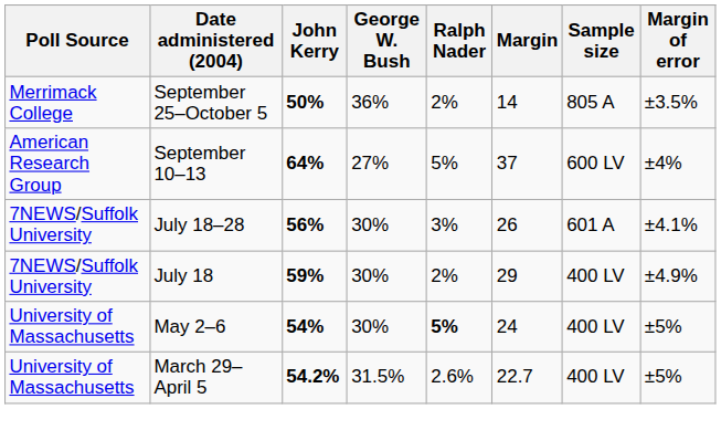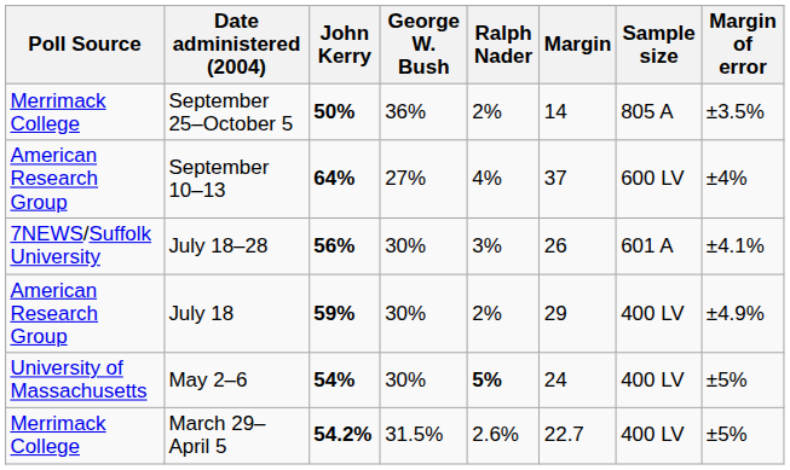 <table class="wikitable">
 <tr>
 <th>Poll Source</th>
 <th>Date administered (2004)</th>
 <th>John Kerry</th>
 <th>George W. Bush</th>
 <th>Ralph Nader</th>
 <th>Margin</th>
 <th>Sample size</th>
 <th>Margin of error</th>
 </tr>
 <tr>
 <td><a href='#'>Merrimack College</a></td>
 <td>September 25–October 5</td>
 <td><strong>50%</strong></td>
 <td>36%</td>
 <td>2%</td>
 <td>14</td>
 <td>805 A</td>
 <td>±3.5%</td>
 </tr>
 <tr>
 <td><a href='#'>American Research Group</a></td>
 <td>September 10–13</td>
 <td><strong>64%</strong></td>
 <td>27%</td>
-<td>5%</td>
+<td>4%</td>
 <td>37</td>
 <td>600 LV</td>
 <td>±4%</td>
 </tr>
 <tr>
 <td><a href='#'>7NEWS</a>/<a href='#'>Suffolk University</a></td>
 <td>July 18–28</td>
 <td><strong>56%</strong></td>
 <td>30%</td>
 <td>3%</td>
 <td>26</td>
 <td>601 A</td>
 <td>±4.1%</td>
 </tr>
 <tr>
-<td><a href='#'>7NEWS</a>/<a href='#'>Suffolk University</a></td>
+<td><a href='#'>American Research Group</a></td>
 <td>July 18</td>
 <td><strong>59%</strong></td>
 <td>30%</td>
 <td>2%</td>
 <td>29</td>
 <td>400 LV</td>
 <td>±4.9%</td>
 </tr>
 <tr>
 <td><a href='#'>University of Massachusetts</a></td>
 <td>May 2–6</td>
 <td><strong>54%</strong></td>
 <td>30%</td>
 <td><strong>5%</strong></td>
 <td>24</td>
 <td>400 LV</td>
 <td>±5%</td>
 </tr>
 <tr>
-<td><a href='#'>University of Massachusetts</a></td>
+<td><a href='#'>Merrimack College</a></td>
 <td>March 29–April 5</td>
 <td><strong>54.2%</strong></td>
 <td>31.5%</td>
 <td>2.6%</td>
 <td>22.7</td>
 <td>400 LV</td>
 <td>±5%</td>
 </tr>
 </table>
